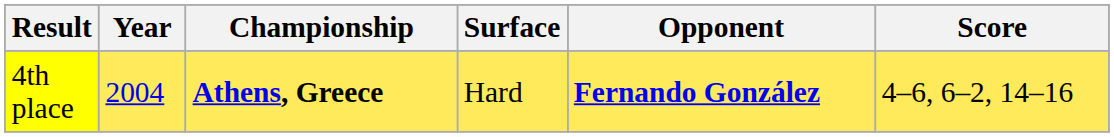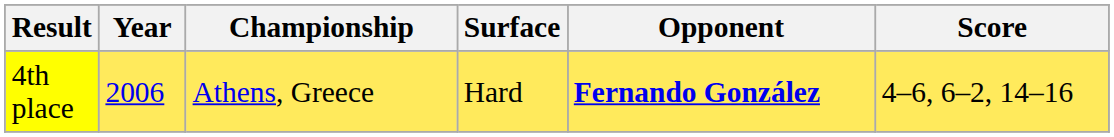 <table class="sortable wikitable">
 <tr>
 <th style="width:40px">Result</th>
 <th style="width:40px">Year</th>
 <th style="width:140px">Championship</th>
 <th style="width:50px">Surface</th>
 <th style="width:160px">Opponent</th>
 <th style="width:120px" class="unsortable">Score</th>
 </tr>
 <tr bgcolor=FFEA5C>
 <td bgcolor=yellow>4th place</td>
-<td><a href='#'>2004</a></td>
-<td><strong><a href='#'>Athens</a>, Greece</strong></td>
+<td><a href='#'>2006</a></td>
+<td><a href='#'>Athens</a>, Greece</td>
 <td>Hard</td>
 <td><strong> <a href='#'>Fernando González</a></strong></td>
 <td>4–6, 6–2, 14–16</td>
 </tr>
 </table>
